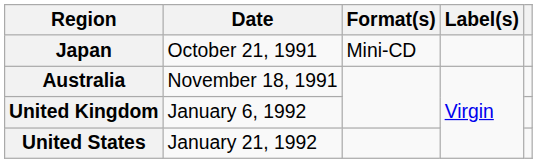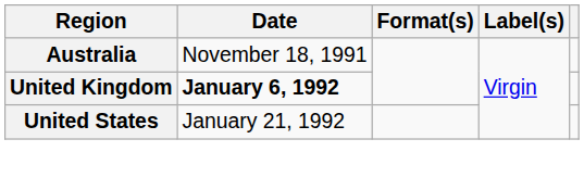 <table class="wikitable plainrowheaders">
 <tr>
 <th scope="col">Region</th>
 <th scope="col">Date</th>
 <th scope="col">Format(s)</th>
 <th scope="col">Label(s)</th>
 <th scope="col"></th>
-</tr>
-<tr>
-<th scope="row">Japan</th>
-<td>October 21, 1991</td>
-<td>Mini-CD</td>
-<td></td>
-<td></td>
 </tr>
 <tr>
 <th scope="row">Australia</th>
 <td>November 18, 1991</td>
 <td rowspan="2"></td>
 <td rowspan="3"><a href='#'>Virgin</a></td>
 <td></td>
 </tr>
 <tr>
 <th scope="row">United Kingdom</th>
-<td>January 6, 1992</td>
+<td><strong>January 6, 1992</strong></td>
 <td></td>
 </tr>
 <tr>
 <th scope="row">United States</th>
 <td>January 21, 1992</td>
 <td></td>
 <td></td>
 </tr>
 </table>
